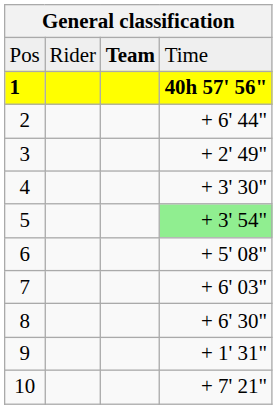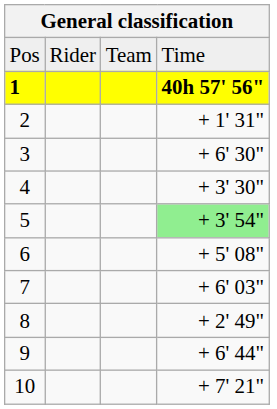 <table class="wikitable">
 <tr>
 <th colspan=4>General classification</th>
 </tr>
 <tr bgcolor=#efefef>
 <td>Pos</td>
 <td>Rider</td>
-<td><strong>Team</strong></td>
+<td>Team</td>
 <td>Time</td>
 </tr>
 <tr bgcolor=Yellow>
 <td><strong>1</strong></td>
 <td><strong> </strong></td>
 <td><strong></strong></td>
 <td align="right"><strong>40h 57' 56"</strong></td>
 </tr>
 <tr>
 <td style="text-align:center;">2</td>
 <td> </td>
 <td></td>
-<td align="right">+ 6' 44"</td>
+<td align="right">+ 1' 31"</td>
 </tr>
 <tr>
 <td style="text-align:center;">3</td>
 <td></td>
 <td></td>
-<td align="right">+ 2' 49"</td>
+<td align="right">+ 6' 30"</td>
 </tr>
 <tr>
 <td style="text-align:center;">4</td>
 <td><s></s></td>
 <td></td>
 <td align="right">+ 3' 30"</td>
 </tr>
 <tr>
 <td style="text-align:center;">5</td>
 <td></td>
 <td></td>
 <td align="right" style="background: lightgreen;">+ 3' 54"</td>
 </tr>
 <tr>
 <td style="text-align:center;">6</td>
 <td></td>
 <td></td>
 <td align="right">+ 5' 08"</td>
 </tr>
 <tr>
 <td style="text-align:center;">7</td>
 <td></td>
 <td></td>
 <td align="right">+ 6' 03"</td>
 </tr>
 <tr>
 <td style="text-align:center;">8</td>
 <td></td>
 <td></td>
-<td align="right">+ 6' 30"</td>
+<td align="right">+ 2' 49"</td>
 </tr>
 <tr>
 <td style="text-align:center;">9</td>
 <td></td>
 <td></td>
-<td align="right">+ 1' 31"</td>
+<td align="right">+ 6' 44"</td>
 </tr>
 <tr>
 <td style="text-align:center;">10</td>
 <td></td>
 <td></td>
 <td align="right">+ 7' 21"</td>
 </tr>
 </table>
